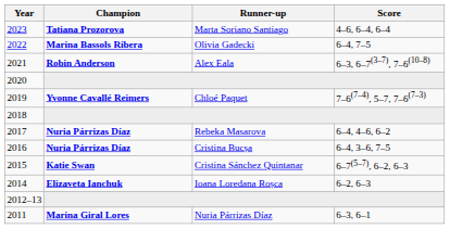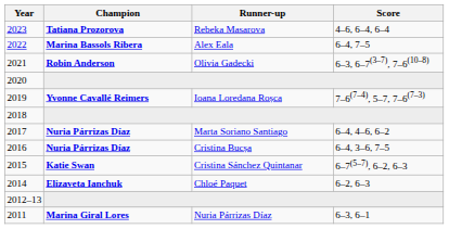 <table class="wikitable" style="font-size:90%">
 <tr>
 <th>Year</th>
 <th width="210">Champion</th>
 <th width="200">Runner-up</th>
 <th width="155">Score</th>
 </tr>
 <tr>
 <td><a href='#'>2023</a></td>
 <td> <strong><a href='#'>Tatiana Prozorova</a></strong></td>
-<td> <a href='#'>Marta Soriano Santiago</a></td>
+<td> <a href='#'>Rebeka Masarova</a></td>
 <td>4–6, 6–4, 6–4</td>
 </tr>
 <tr>
 <td><a href='#'>2022</a></td>
 <td> <strong><a href='#'>Marina Bassols Ribera</a></strong></td>
-<td> <a href='#'>Olivia Gadecki</a></td>
+<td> <a href='#'>Alex Eala</a></td>
 <td>6–4, 7–5</td>
 </tr>
 <tr>
 <td>2021</td>
 <td> <strong><a href='#'>Robin Anderson</a></strong></td>
-<td> <a href='#'>Alex Eala</a></td>
+<td> <a href='#'>Olivia Gadecki</a></td>
 <td>6–3, 6–7<sup>(3–7)</sup>, 7–6<sup>(10–8)</sup></td>
 </tr>
 <tr>
 <td>2020</td>
 <td colspan=3 bgcolor="#ededed"></td>
 </tr>
 <tr>
 <td>2019</td>
 <td> <strong><a href='#'>Yvonne Cavallé Reimers</a></strong></td>
-<td> <a href='#'>Chloé Paquet</a></td>
+<td> <a href='#'>Ioana Loredana Roșca</a></td>
 <td>7–6<sup>(7–4)</sup>, 5–7, 7–6<sup>(7–3)</sup></td>
 </tr>
 <tr>
 <td>2018</td>
 <td colspan=3 bgcolor="#ededed"></td>
 </tr>
 <tr>
 <td>2017</td>
 <td> <strong><a href='#'>Nuria Párrizas Díaz</a></strong></td>
-<td> <a href='#'>Rebeka Masarova</a></td>
+<td> <a href='#'>Marta Soriano Santiago</a></td>
 <td>6–4, 4–6, 6–2</td>
 </tr>
 <tr>
 <td>2016</td>
 <td> <strong><a href='#'>Nuria Párrizas Díaz</a></strong></td>
 <td> <a href='#'>Cristina Bucșa</a></td>
 <td>6–4, 3–6, 7–5</td>
 </tr>
 <tr>
 <td>2015</td>
 <td> <strong><a href='#'>Katie Swan</a></strong></td>
 <td> <a href='#'>Cristina Sánchez Quintanar</a></td>
 <td>6–7<sup>(5–7)</sup>, 6–2, 6–3</td>
 </tr>
 <tr>
 <td>2014</td>
 <td> <strong><a href='#'>Elizaveta Ianchuk</a></strong></td>
-<td> <a href='#'>Ioana Loredana Roșca</a></td>
+<td> <a href='#'>Chloé Paquet</a></td>
 <td>6–2, 6–3</td>
 </tr>
 <tr>
 <td>2012–13</td>
 <td colspan=3 bgcolor="#ededed"></td>
 </tr>
 <tr>
 <td>2011</td>
 <td> <strong><a href='#'>Marina Giral Lores</a></strong></td>
 <td> <a href='#'>Nuria Párrizas Díaz</a></td>
 <td>6–3, 6–1</td>
 </tr>
 </table>
